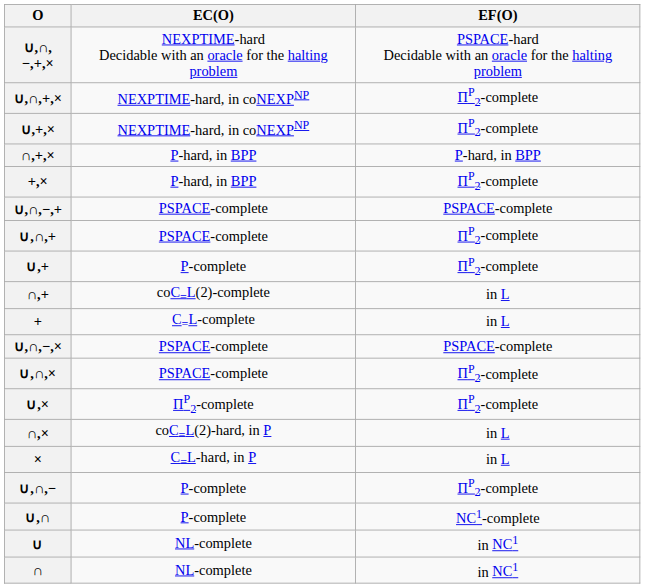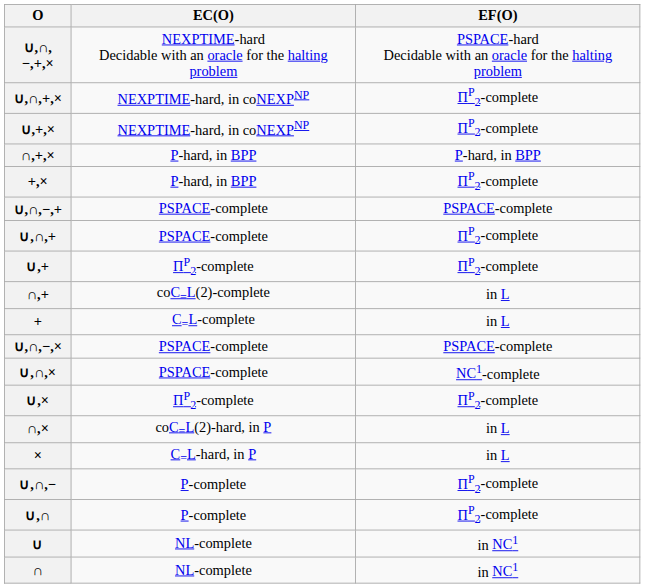 <table class="wikitable" style="text-align:center; width:80%;">
 <tr>
 <th scope=col>O</th>
 <th scope=col>EC(O)</th>
 <th scope=col>EF(O)</th>
 </tr>
 <tr>
 <th scope=row>∪,∩,−,+,×</th>
 <td><a href='#'>NEXPTIME</a>-hard<br>Decidable with an <a href='#'>oracle</a> for the <a href='#'>halting problem</a></td>
 <td><a href='#'>PSPACE</a>-hard<br>Decidable with an <a href='#'>oracle</a> for the <a href='#'>halting problem</a></td>
 </tr>
 <tr>
 <th scope=row>∪,∩,+,×</th>
 <td><a href='#'>NEXPTIME</a>-hard, in co<a href='#'>NEXP</a><sup><a href='#'>NP</a></sup></td>
 <td><a href='#'>Π<sup>P</sup><sub>2</sub></a>-complete</td>
 </tr>
 <tr>
 <th scope=row>∪,+,×</th>
 <td><a href='#'>NEXPTIME</a>-hard, in co<a href='#'>NEXP</a><sup><a href='#'>NP</a></sup></td>
 <td><a href='#'>Π<sup>P</sup><sub>2</sub></a>-complete</td>
 </tr>
 <tr>
 <th scope=row>∩,+,×</th>
 <td><a href='#'>P</a>-hard, in <a href='#'>BPP</a></td>
 <td><a href='#'>P</a>-hard, in <a href='#'>BPP</a></td>
 </tr>
 <tr>
 <th scope=row>+,×</th>
 <td><a href='#'>P</a>-hard, in <a href='#'>BPP</a></td>
 <td><a href='#'>Π<sup>P</sup><sub>2</sub></a>-complete</td>
 </tr>
 <tr>
 <th scope=row>∪,∩,−,+</th>
 <td><a href='#'>PSPACE</a>-complete</td>
 <td><a href='#'>PSPACE</a>-complete</td>
 </tr>
 <tr>
 <th scope=row>∪,∩,+</th>
 <td><a href='#'>PSPACE</a>-complete</td>
 <td><a href='#'>Π<sup>P</sup><sub>2</sub></a>-complete</td>
 </tr>
 <tr>
 <th scope=row>∪,+</th>
-<td><a href='#'>P</a>-complete</td>
+<td><a href='#'>Π<sup>P</sup><sub>2</sub></a>-complete</td>
 <td><a href='#'>Π<sup>P</sup><sub>2</sub></a>-complete</td>
 </tr>
 <tr>
 <th scope=row>∩,+</th>
 <td>co<a href='#'>C<sub>=</sub>L</a>(2)-complete</td>
 <td>in <a href='#'>L</a></td>
 </tr>
 <tr>
 <th scope=row>+</th>
 <td><a href='#'>C<sub>=</sub>L</a>-complete</td>
 <td>in <a href='#'>L</a></td>
 </tr>
 <tr>
 <th scope=row>∪,∩,−,×</th>
 <td><a href='#'>PSPACE</a>-complete</td>
 <td><a href='#'>PSPACE</a>-complete</td>
 </tr>
 <tr>
 <th scope=row>∪,∩,×</th>
 <td><a href='#'>PSPACE</a>-complete</td>
-<td><a href='#'>Π<sup>P</sup><sub>2</sub></a>-complete</td>
+<td><a href='#'>NC<sup>1</sup></a>-complete</td>
 </tr>
 <tr>
 <th scope=row>∪,×</th>
 <td><a href='#'>Π<sup>P</sup><sub>2</sub></a>-complete</td>
 <td><a href='#'>Π<sup>P</sup><sub>2</sub></a>-complete</td>
 </tr>
 <tr>
 <th scope=row>∩,×</th>
 <td>co<a href='#'>C<sub>=</sub>L</a>(2)-hard, in <a href='#'>P</a></td>
 <td>in <a href='#'>L</a></td>
 </tr>
 <tr>
 <th scope=row>×</th>
 <td><a href='#'>C<sub>=</sub>L</a>-hard, in  <a href='#'>P</a></td>
 <td>in <a href='#'>L</a></td>
 </tr>
 <tr>
 <th scope=row>∪,∩,−</th>
 <td><a href='#'>P</a>-complete</td>
 <td><a href='#'>Π<sup>P</sup><sub>2</sub></a>-complete</td>
 </tr>
 <tr>
 <th scope=row>∪,∩</th>
 <td><a href='#'>P</a>-complete</td>
-<td><a href='#'>NC<sup>1</sup></a>-complete</td>
+<td><a href='#'>Π<sup>P</sup><sub>2</sub></a>-complete</td>
 </tr>
 <tr>
 <th scope=row>∪</th>
 <td><a href='#'>NL</a>-complete</td>
 <td>in <a href='#'>NC<sup>1</sup></a></td>
 </tr>
 <tr>
 <th scope=row>∩</th>
 <td><a href='#'>NL</a>-complete</td>
 <td>in <a href='#'>NC<sup>1</sup></a></td>
 </tr>
 </table>
